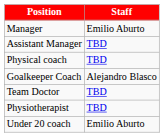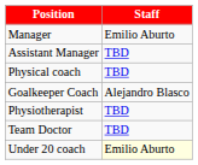 <table class="wikitable">
 <tr>
 <th style="color:White; background:#ff0000;">Position</th>
 <th style="color:White; background:#ff0000;">Staff</th>
 </tr>
 <tr>
 <td>Manager</td>
 <td> Emilio Aburto</td>
 </tr>
 <tr>
 <td>Assistant Manager</td>
 <td> <a href='#'>TBD</a></td>
 </tr>
 <tr>
 <td>Physical coach</td>
 <td> <a href='#'>TBD</a></td>
 </tr>
 <tr>
 <td>Goalkeeper Coach</td>
 <td> Alejandro Blasco</td>
 </tr>
 <tr>
+<td>Physiotherapist</td>
+<td> <a href='#'>TBD</a></td>
+</tr>
+<tr>
 <td>Team Doctor</td>
 <td> <a href='#'>TBD</a></td>
 </tr>
 <tr>
-<td>Physiotherapist</td>
-<td> <a href='#'>TBD</a></td>
-</tr>
-<tr>
 <td>Under 20 coach</td>
-<td> Emilio Aburto</td>
+<td style="background: lightyellow;"> Emilio Aburto</td>
 </tr>
 </table>
